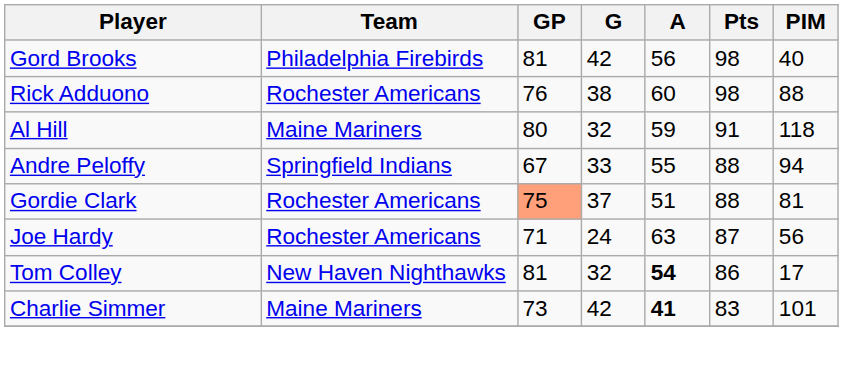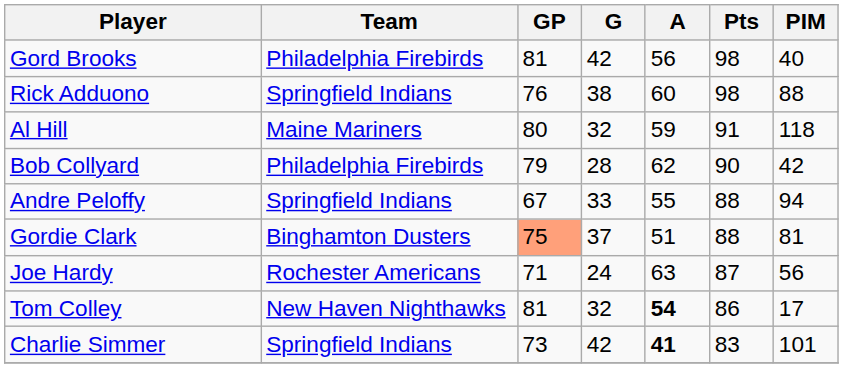 <table class="wikitable">
 <tr>
 <th bgcolor="#DDDDFF" width="30%">Player</th>
 <th bgcolor="#DDDDFF" width="30%">Team</th>
 <th bgcolor="#DDDDFF" width="7.5%">GP</th>
 <th bgcolor="#DDDDFF" width="7.5%">G</th>
 <th bgcolor="#DDDDFF" width="7.5%">A</th>
 <th bgcolor="#DDDDFF" width="7.5%">Pts</th>
 <th bgcolor="#DDDDFF" width="7.5%">PIM</th>
 </tr>
 <tr>
 <td><a href='#'>Gord Brooks</a></td>
 <td><a href='#'>Philadelphia Firebirds</a></td>
 <td>81</td>
 <td>42</td>
 <td>56</td>
 <td>98</td>
 <td>40</td>
 </tr>
 <tr>
 <td><a href='#'>Rick Adduono</a></td>
-<td><a href='#'>Rochester Americans</a></td>
+<td><a href='#'>Springfield Indians</a></td>
 <td>76</td>
 <td>38</td>
 <td>60</td>
 <td>98</td>
 <td>88</td>
 </tr>
 <tr>
 <td><a href='#'>Al Hill</a></td>
 <td><a href='#'>Maine Mariners</a></td>
 <td>80</td>
 <td>32</td>
 <td>59</td>
 <td>91</td>
 <td>118</td>
 </tr>
 <tr>
+<td><a href='#'>Bob Collyard</a></td>
+<td><a href='#'>Philadelphia Firebirds</a></td>
+<td>79</td>
+<td>28</td>
+<td>62</td>
+<td>90</td>
+<td>42</td>
+</tr>
+<tr>
 <td><a href='#'>Andre Peloffy</a></td>
 <td><a href='#'>Springfield Indians</a></td>
 <td>67</td>
 <td>33</td>
 <td>55</td>
 <td>88</td>
 <td>94</td>
 </tr>
 <tr>
 <td><a href='#'>Gordie Clark</a></td>
-<td><a href='#'>Rochester Americans</a></td>
+<td><a href='#'>Binghamton Dusters</a></td>
 <td style="background: lightsalmon;">75</td>
 <td>37</td>
 <td>51</td>
 <td>88</td>
 <td>81</td>
 </tr>
 <tr>
 <td><a href='#'>Joe Hardy</a></td>
 <td><a href='#'>Rochester Americans</a></td>
 <td>71</td>
 <td>24</td>
 <td>63</td>
 <td>87</td>
 <td>56</td>
 </tr>
 <tr>
 <td><a href='#'>Tom Colley</a></td>
 <td><a href='#'>New Haven Nighthawks</a></td>
 <td>81</td>
 <td>32</td>
 <td><strong>54</strong></td>
 <td>86</td>
 <td>17</td>
 </tr>
 <tr>
 <td><a href='#'>Charlie Simmer</a></td>
-<td><a href='#'>Maine Mariners</a></td>
+<td><a href='#'>Springfield Indians</a></td>
 <td>73</td>
 <td>42</td>
 <td><strong>41</strong></td>
 <td>83</td>
 <td>101</td>
 </tr>
 <tr>
 </tr>
 </table>
